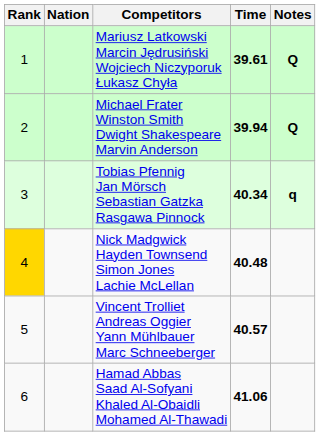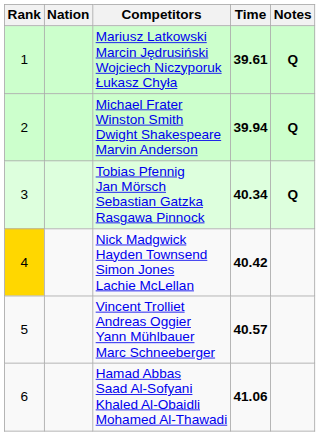 <table class="wikitable sortable" style="text-align:center">
 <tr>
 <th>Rank</th>
 <th>Nation</th>
 <th>Competitors</th>
 <th>Time</th>
 <th>Notes</th>
 </tr>
 <tr bgcolor=ccffcc>
 <td>1</td>
 <td align=left></td>
 <td align=left><a href='#'>Mariusz Latkowski</a><br><a href='#'>Marcin Jędrusiński</a><br><a href='#'>Wojciech Niczyporuk</a><br><a href='#'>Łukasz Chyła</a></td>
 <td><strong>39.61</strong></td>
 <td><strong>Q</strong></td>
 </tr>
 <tr bgcolor=ccffcc>
 <td>2</td>
 <td align=left></td>
 <td align=left><a href='#'>Michael Frater</a><br><a href='#'>Winston Smith</a><br><a href='#'>Dwight Shakespeare</a><br><a href='#'>Marvin Anderson</a></td>
 <td><strong>39.94</strong></td>
 <td><strong>Q</strong></td>
 </tr>
 <tr bgcolor=ddffdd>
 <td>3</td>
 <td align=left></td>
 <td align=left><a href='#'>Tobias Pfennig</a><br><a href='#'>Jan Mörsch</a><br><a href='#'>Sebastian Gatzka</a><br><a href='#'>Rasgawa Pinnock</a></td>
 <td><strong>40.34</strong></td>
-<td><strong>q</strong></td>
+<td><strong>Q</strong></td>
 </tr>
 <tr>
 <td style="background: gold;">4</td>
 <td align=left></td>
 <td align=left><a href='#'>Nick Madgwick</a><br><a href='#'>Hayden Townsend</a><br><a href='#'>Simon Jones</a><br><a href='#'>Lachie McLellan</a></td>
-<td><strong>40.48</strong></td>
+<td><strong>40.42</strong></td>
 <td></td>
 </tr>
 <tr>
 <td>5</td>
 <td align=left></td>
 <td align=left><a href='#'>Vincent Trolliet</a><br><a href='#'>Andreas Oggier</a><br><a href='#'>Yann Mühlbauer</a><br><a href='#'>Marc Schneeberger</a></td>
 <td><strong>40.57</strong></td>
 <td></td>
 </tr>
 <tr>
 <td>6</td>
 <td align=left></td>
 <td align=left><a href='#'>Hamad Abbas</a><br><a href='#'>Saad Al-Sofyani</a><br><a href='#'>Khaled Al-Obaidli</a><br><a href='#'>Mohamed Al-Thawadi</a></td>
 <td><strong>41.06</strong></td>
 <td></td>
 </tr>
 </table>
